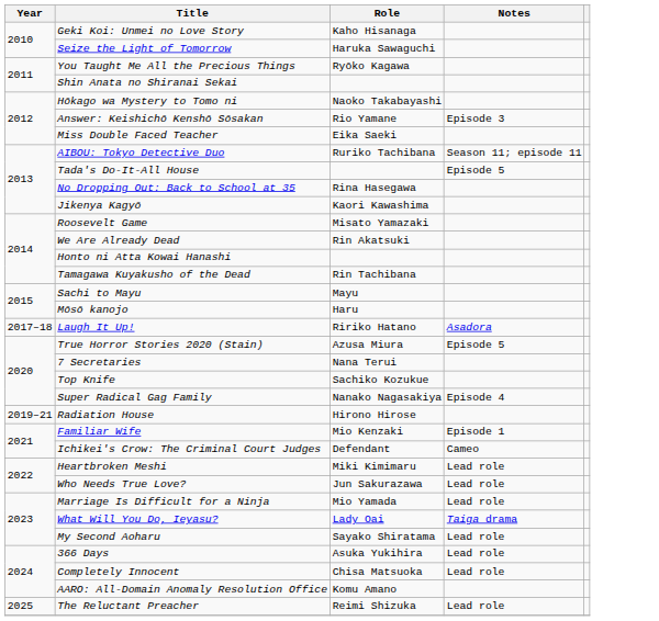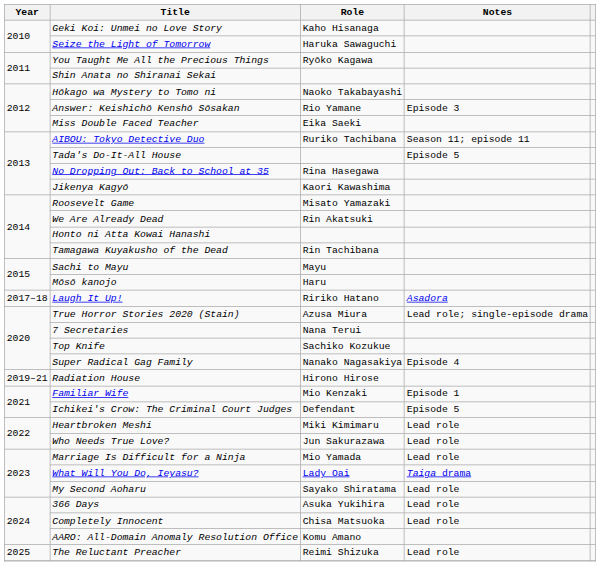 <table class="wikitable sortable">
 <tr>
 <th>Year</th>
 <th>Title</th>
 <th>Role</th>
 <th class="unsortable">Notes</th>
 <th class="unsortable"></th>
 </tr>
 <tr>
 <td rowspan="2">2010</td>
 <td><em>Geki Koi: Unmei no Love Story</em></td>
 <td>Kaho Hisanaga</td>
 <td></td>
 <td></td>
 </tr>
 <tr>
 <td><em><a href='#'>Seize the Light of Tomorrow</a></em></td>
 <td>Haruka Sawaguchi</td>
 <td></td>
 <td></td>
 </tr>
 <tr>
 <td rowspan="2">2011</td>
 <td><em>You Taught Me All the Precious Things</em></td>
 <td>Ryōko Kagawa</td>
 <td></td>
 <td></td>
 </tr>
 <tr>
 <td><em>Shin Anata no Shiranai Sekai</em></td>
 <td></td>
 <td></td>
 <td></td>
 </tr>
 <tr>
 <td rowspan="3">2012</td>
 <td><em>Hōkago wa Mystery to Tomo ni</em></td>
 <td>Naoko Takabayashi</td>
 <td></td>
 <td></td>
 </tr>
 <tr>
 <td><em>Answer: Keishichō Kenshō Sōsakan</em></td>
 <td>Rio Yamane</td>
 <td>Episode 3</td>
 <td></td>
 </tr>
 <tr>
 <td><em>Miss Double Faced Teacher</em></td>
 <td>Eika Saeki</td>
 <td></td>
 <td></td>
 </tr>
 <tr>
 <td rowspan="4">2013</td>
 <td><em><a href='#'>AIBOU: Tokyo Detective Duo</a></em></td>
 <td>Ruriko Tachibana</td>
 <td>Season 11; episode 11</td>
 <td></td>
 </tr>
 <tr>
 <td><em>Tada's Do-It-All House</em></td>
 <td></td>
 <td>Episode  5</td>
 <td></td>
 </tr>
 <tr>
 <td><em><a href='#'>No Dropping Out: Back to School at 35</a></em></td>
 <td>Rina Hasegawa</td>
 <td></td>
 <td></td>
 </tr>
 <tr>
 <td><em>Jikenya Kagyō</em></td>
 <td>Kaori Kawashima</td>
 <td></td>
 <td></td>
 </tr>
 <tr>
 <td rowspan="4">2014</td>
 <td><em>Roosevelt Game</em></td>
 <td>Misato Yamazaki</td>
 <td></td>
 <td></td>
 </tr>
 <tr>
 <td><em>We Are Already Dead</em></td>
 <td>Rin Akatsuki</td>
 <td></td>
 <td></td>
 </tr>
 <tr>
 <td><em>Honto ni Atta Kowai Hanashi</em></td>
 <td></td>
 <td></td>
 <td></td>
 </tr>
 <tr>
 <td><em>Tamagawa Kuyakusho of the Dead</em></td>
 <td>Rin Tachibana</td>
 <td></td>
 <td></td>
 </tr>
 <tr>
 <td rowspan="2">2015</td>
 <td><em>Sachi to Mayu</em></td>
 <td>Mayu</td>
 <td></td>
 <td></td>
 </tr>
 <tr>
 <td><em>Mōsō kanojo</em></td>
 <td>Haru</td>
 <td></td>
 <td></td>
 </tr>
 <tr>
 <td>2017–18</td>
 <td><em><a href='#'>Laugh It Up!</a></em></td>
 <td>Ririko Hatano</td>
 <td><em><a href='#'>Asadora</a></em></td>
 <td></td>
 </tr>
 <tr>
 <td rowspan="4">2020</td>
 <td><em>True Horror Stories 2020</em> <em>(Stain)</em></td>
 <td>Azusa Miura</td>
-<td>Episode  5</td>
+<td>Lead role; single-episode drama</td>
 <td></td>
 </tr>
 <tr>
 <td><em>7 Secretaries</em></td>
 <td>Nana Terui</td>
 <td></td>
 <td></td>
 </tr>
 <tr>
 <td><em>Top Knife</em></td>
 <td>Sachiko Kozukue</td>
 <td></td>
 <td></td>
 </tr>
 <tr>
 <td><em>Super Radical Gag Family</em></td>
 <td>Nanako Nagasakiya</td>
 <td>Episode 4</td>
 <td></td>
 </tr>
 <tr>
 <td>2019–21</td>
 <td><em>Radiation House</em></td>
 <td>Hirono Hirose</td>
 <td></td>
 <td></td>
 </tr>
 <tr>
 <td rowspan="2">2021</td>
 <td><em><a href='#'>Familiar Wife</a></em></td>
 <td>Mio Kenzaki</td>
 <td>Episode 1</td>
 <td></td>
 </tr>
 <tr>
 <td><em>Ichikei's Crow: The Criminal Court Judges</em></td>
 <td>Defendant</td>
-<td>Cameo</td>
+<td>Episode  5</td>
 <td></td>
 </tr>
 <tr>
 <td rowspan="2">2022</td>
 <td><em>Heartbroken Meshi</em></td>
 <td>Miki Kimimaru</td>
 <td>Lead role</td>
 <td></td>
 </tr>
 <tr>
 <td><em>Who Needs True Love?</em></td>
 <td>Jun Sakurazawa</td>
 <td>Lead role</td>
 <td></td>
 </tr>
 <tr>
 <td rowspan="3">2023</td>
 <td><em>Marriage Is Difficult for a Ninja</em></td>
 <td>Mio Yamada</td>
 <td>Lead role</td>
 <td></td>
 </tr>
 <tr>
 <td><em><a href='#'>What Will You Do, Ieyasu?</a></em></td>
 <td><a href='#'>Lady Oai</a></td>
 <td><a href='#'><em>Taiga</em> drama</a></td>
 <td></td>
 </tr>
 <tr>
 <td><em>My Second Aoharu</em></td>
 <td>Sayako Shiratama</td>
 <td>Lead role</td>
 <td></td>
 </tr>
 <tr>
 <td rowspan="3">2024</td>
 <td><em>366 Days</em></td>
 <td>Asuka Yukihira</td>
 <td>Lead role</td>
 <td></td>
 </tr>
 <tr>
 <td><em>Completely Innocent</em></td>
 <td>Chisa Matsuoka</td>
 <td>Lead role</td>
 <td></td>
 </tr>
 <tr>
 <td><em>AARO: All-Domain Anomaly Resolution Office</em></td>
 <td>Komu Amano</td>
 <td></td>
 <td></td>
 </tr>
 <tr>
 <td>2025</td>
 <td><em>The Reluctant Preacher</em></td>
 <td>Reimi Shizuka</td>
 <td>Lead role</td>
 <td></td>
 </tr>
 <tr>
 </tr>
 </table>
